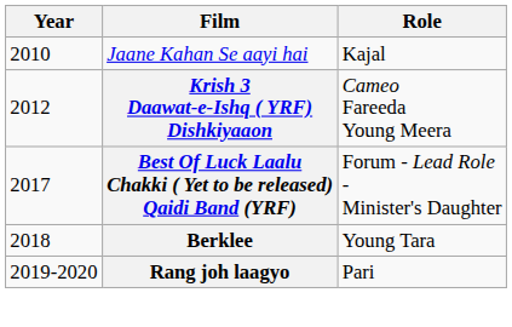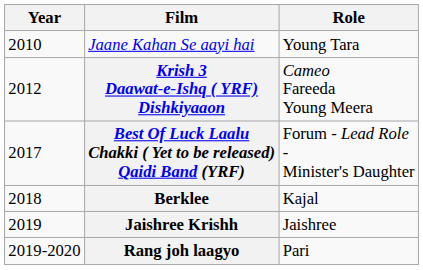 <table class="wikitable plainrowheaders sortable" style="margin-right: 0;">
 <tr>
 <th scope="col">Year</th>
 <th scope="col">Film</th>
 <th scope="col">Role</th>
 </tr>
 <tr>
 <td>2010</td>
 <td><a href='#'><em>Jaane Kahan Se aayi hai</em></a></td>
-<td>Kajal</td>
+<td>Young Tara</td>
 </tr>
 <tr>
 <td>2012</td>
 <th scope="row"><a href='#'><em>Krish 3</em></a><br><a href='#'><em>Daawat-e-Ishq ( YRF)</em></a><br><a href='#'><em>Dishkiyaaon</em></a></th>
 <td><em>Cameo</em><br>Fareeda<br>Young Meera</td>
 </tr>
 <tr>
 <td>2017</td>
 <th scope="row"><em><a href='#'>Best Of Luck Laalu</a></em><br><em>Chakki ( Yet to be released)</em><br><em><a href='#'>Qaidi Band</a> (YRF)</em></th>
 <td>Forum - <em>Lead Role</em><br>-<br>Minister's Daughter</td>
 </tr>
 <tr>
 <td>2018</td>
 <th>Berklee</th>
-<td>Young Tara</td>
+<td>Kajal</td>
+</tr>
+<tr>
+<td>2019</td>
+<th>Jaishree Krishh</th>
+<td>Jaishree</td>
 </tr>
 <tr>
 <td>2019-2020</td>
 <th>Rang joh laagyo</th>
 <td>Pari</td>
 </tr>
 </table>
